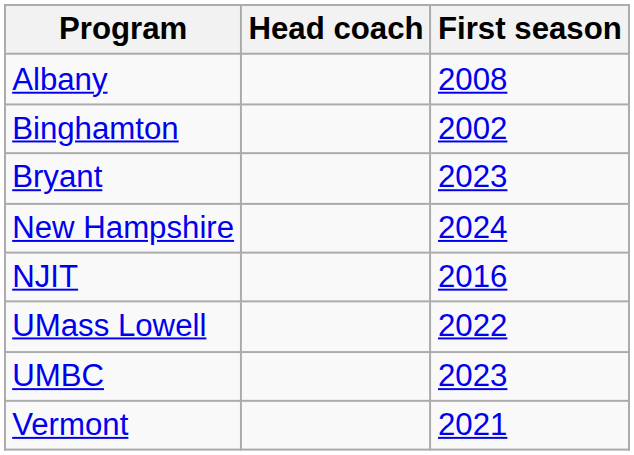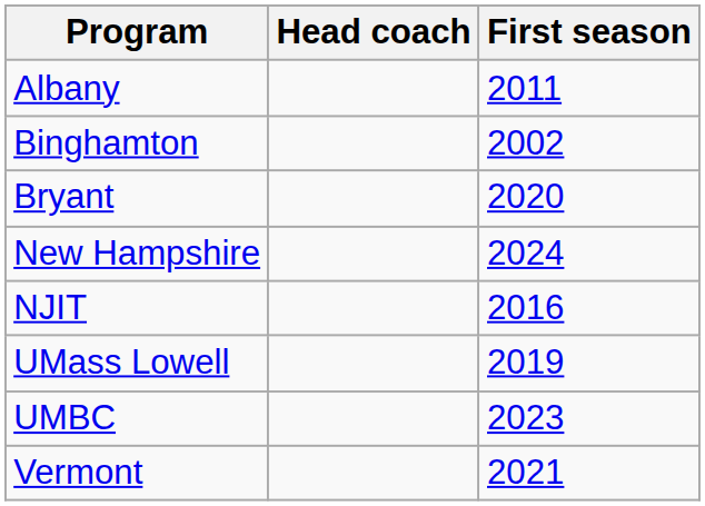 <table class="wikitable sortable">
 <tr>
 <th>Program</th>
 <th>Head coach</th>
 <th>First season</th>
 </tr>
 <tr>
 <td><a href='#'>Albany</a></td>
 <td></td>
-<td><a href='#'>2008</a></td>
+<td><a href='#'>2011</a></td>
 </tr>
 <tr>
 <td><a href='#'>Binghamton</a></td>
 <td></td>
 <td><a href='#'>2002</a></td>
 </tr>
 <tr>
 <td><a href='#'>Bryant</a></td>
 <td></td>
-<td><a href='#'>2023</a></td>
+<td><a href='#'>2020</a></td>
 </tr>
 <tr>
 <td><a href='#'>New Hampshire</a></td>
 <td></td>
 <td><a href='#'>2024</a></td>
 </tr>
 <tr>
 <td><a href='#'>NJIT</a></td>
 <td></td>
 <td><a href='#'>2016</a></td>
 </tr>
 <tr>
 <td><a href='#'>UMass Lowell</a></td>
 <td></td>
-<td><a href='#'>2022</a></td>
+<td><a href='#'>2019</a></td>
 </tr>
 <tr>
 <td><a href='#'>UMBC</a></td>
 <td></td>
 <td><a href='#'>2023</a></td>
 </tr>
 <tr>
 <td><a href='#'>Vermont</a></td>
 <td></td>
 <td><a href='#'>2021</a></td>
 </tr>
 </table>
